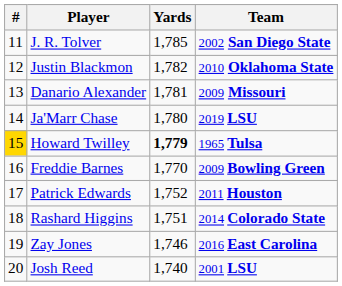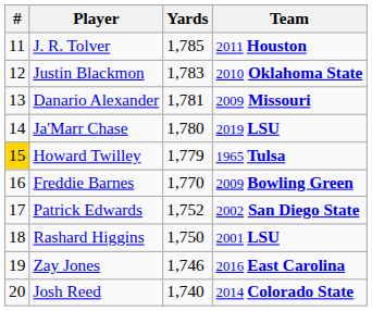 <table class="wikitable" style="font-size:90%; white-space: nowrap;">
 <tr>
 <th>#</th>
 <th>Player</th>
 <th>Yards</th>
 <th>Team</th>
 </tr>
 <tr>
 <td>11</td>
 <td><a href='#'>J. R. Tolver</a></td>
 <td>1,785</td>
-<td><small> <a href='#'>2002</a></small> <strong><a href='#'>San Diego State</a></strong></td>
+<td><small> <a href='#'>2011</a> </small> <strong><a href='#'>Houston</a></strong></td>
 </tr>
 <tr>
 <td>12</td>
 <td><a href='#'>Justin Blackmon</a></td>
-<td>1,782</td>
+<td>1,783</td>
 <td><small> <a href='#'>2010</a></small> <strong><a href='#'>Oklahoma State</a></strong></td>
 </tr>
 <tr>
 <td>13</td>
 <td><a href='#'>Danario Alexander</a></td>
 <td>1,781</td>
 <td><small><a href='#'>2009</a></small> <strong><a href='#'>Missouri</a> </strong></td>
 </tr>
 <tr>
 <td>14</td>
 <td><a href='#'>Ja'Marr Chase</a></td>
 <td>1,780</td>
 <td><small> <a href='#'>2019</a> </small> <strong><a href='#'>LSU</a></strong></td>
 </tr>
 <tr>
 <td style="background: gold;">15</td>
 <td><a href='#'>Howard Twilley</a></td>
-<td><strong>1,779</strong></td>
+<td>1,779</td>
 <td><small> <a href='#'>1965</a> </small> <strong><a href='#'>Tulsa</a></strong></td>
 </tr>
 <tr>
 <td>16</td>
 <td><a href='#'>Freddie Barnes</a></td>
 <td>1,770</td>
 <td><small> <a href='#'>2009</a> </small> <strong><a href='#'>Bowling Green</a></strong></td>
 </tr>
 <tr>
 <td>17</td>
 <td><a href='#'>Patrick Edwards</a></td>
 <td>1,752</td>
-<td><small> <a href='#'>2011</a> </small> <strong><a href='#'>Houston</a></strong></td>
+<td><small> <a href='#'>2002</a></small> <strong><a href='#'>San Diego State</a></strong></td>
 </tr>
 <tr>
 <td>18</td>
 <td><a href='#'>Rashard Higgins</a></td>
-<td>1,751</td>
-<td><small> <a href='#'>2014</a> </small> <strong><a href='#'>Colorado State</a></strong></td>
+<td>1,750</td>
+<td><small> <a href='#'>2001</a> </small> <strong><a href='#'>LSU</a></strong></td>
 </tr>
 <tr>
 <td>19</td>
 <td><a href='#'>Zay Jones</a></td>
 <td>1,746</td>
 <td><small> <a href='#'>2016</a> </small> <strong><a href='#'>East Carolina</a></strong></td>
 </tr>
 <tr>
 <td>20</td>
 <td><a href='#'>Josh Reed</a></td>
 <td>1,740</td>
-<td><small> <a href='#'>2001</a> </small> <strong><a href='#'>LSU</a></strong></td>
+<td><small> <a href='#'>2014</a> </small> <strong><a href='#'>Colorado State</a></strong></td>
 </tr>
 </table>
